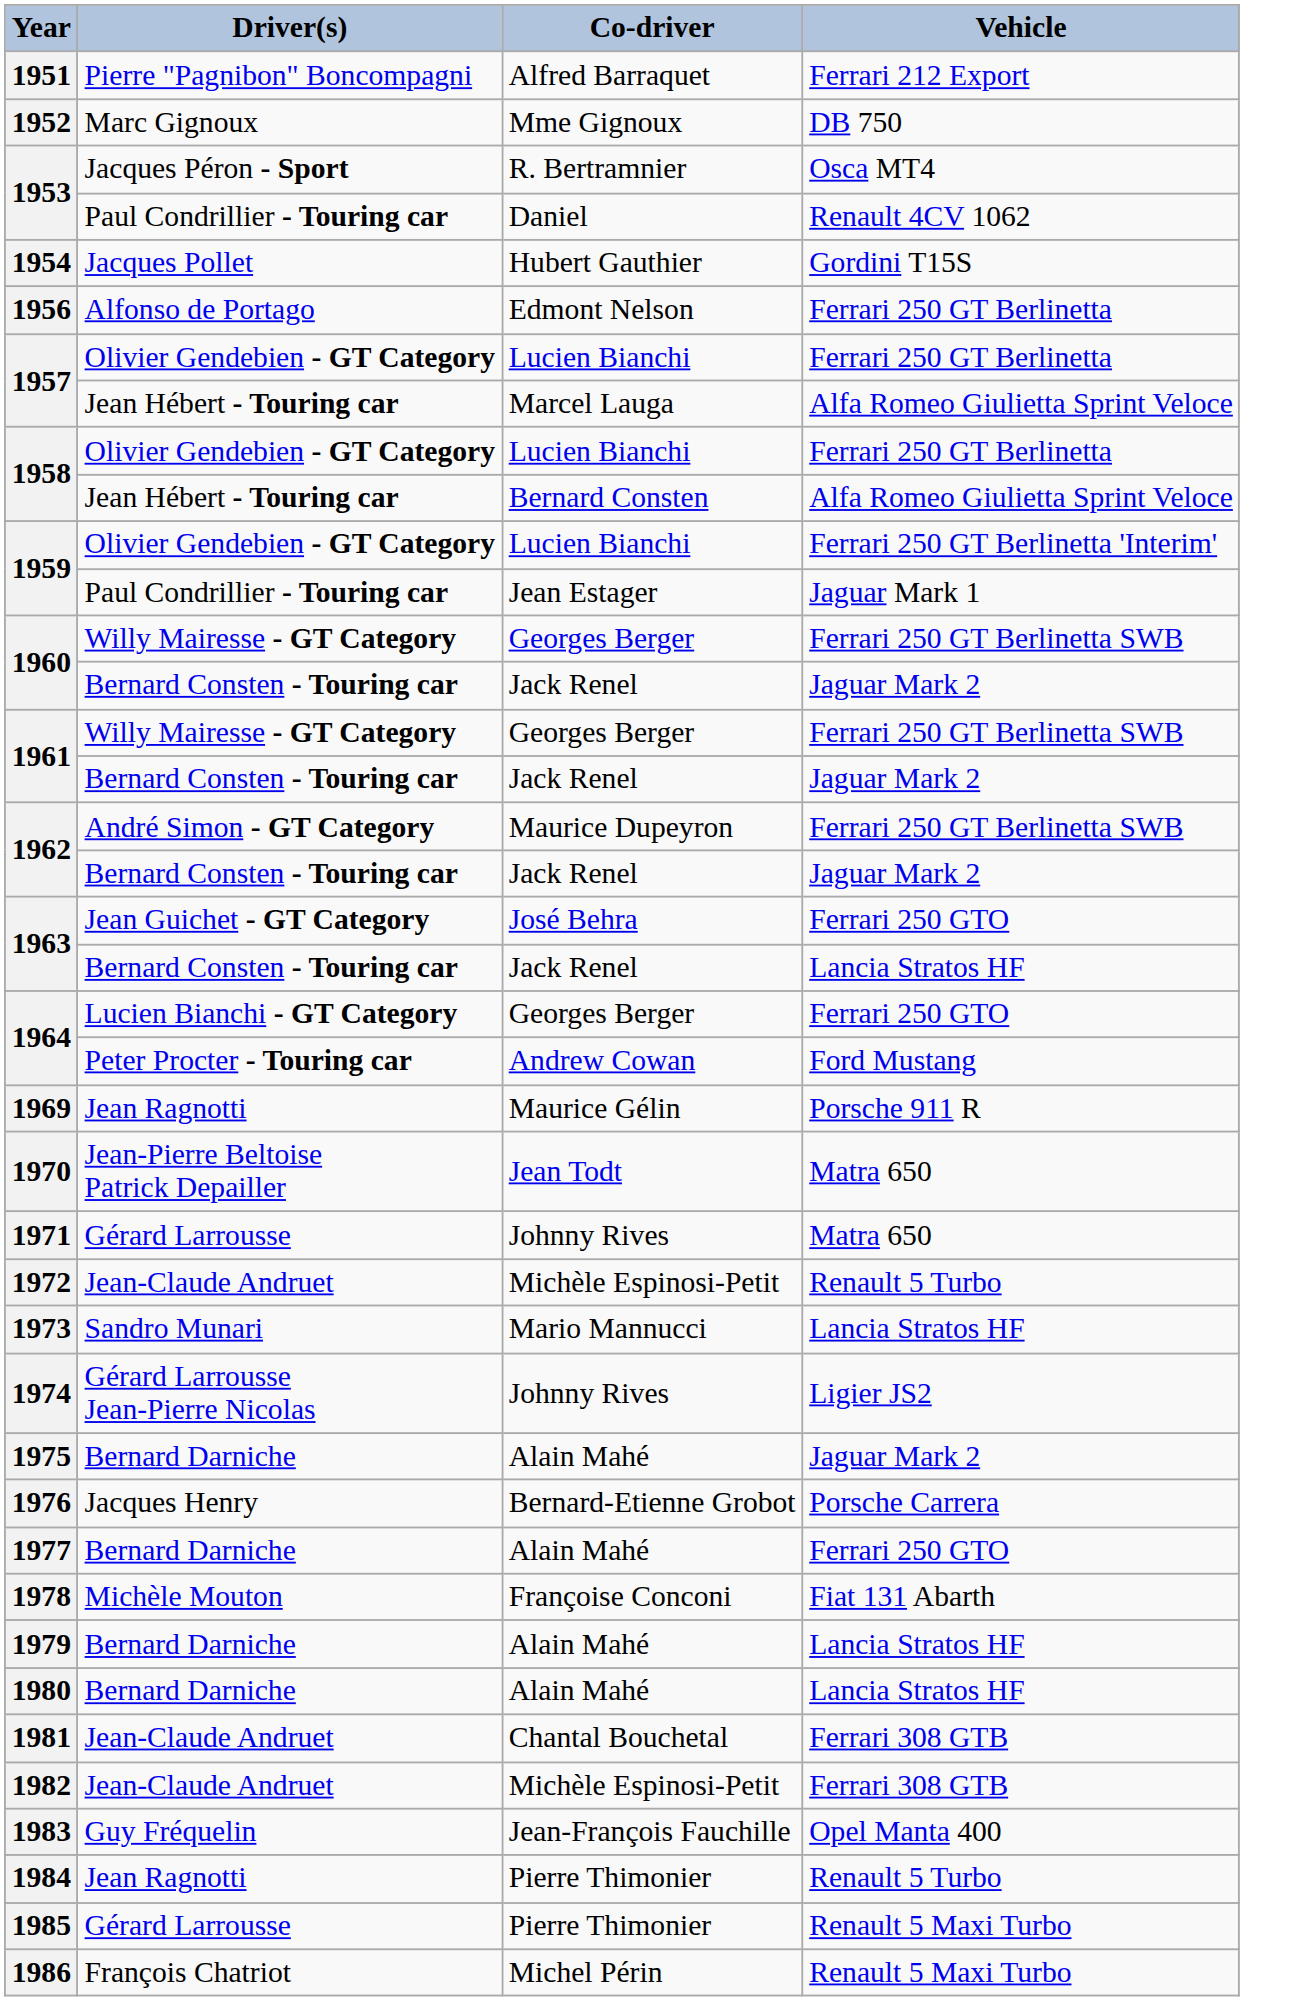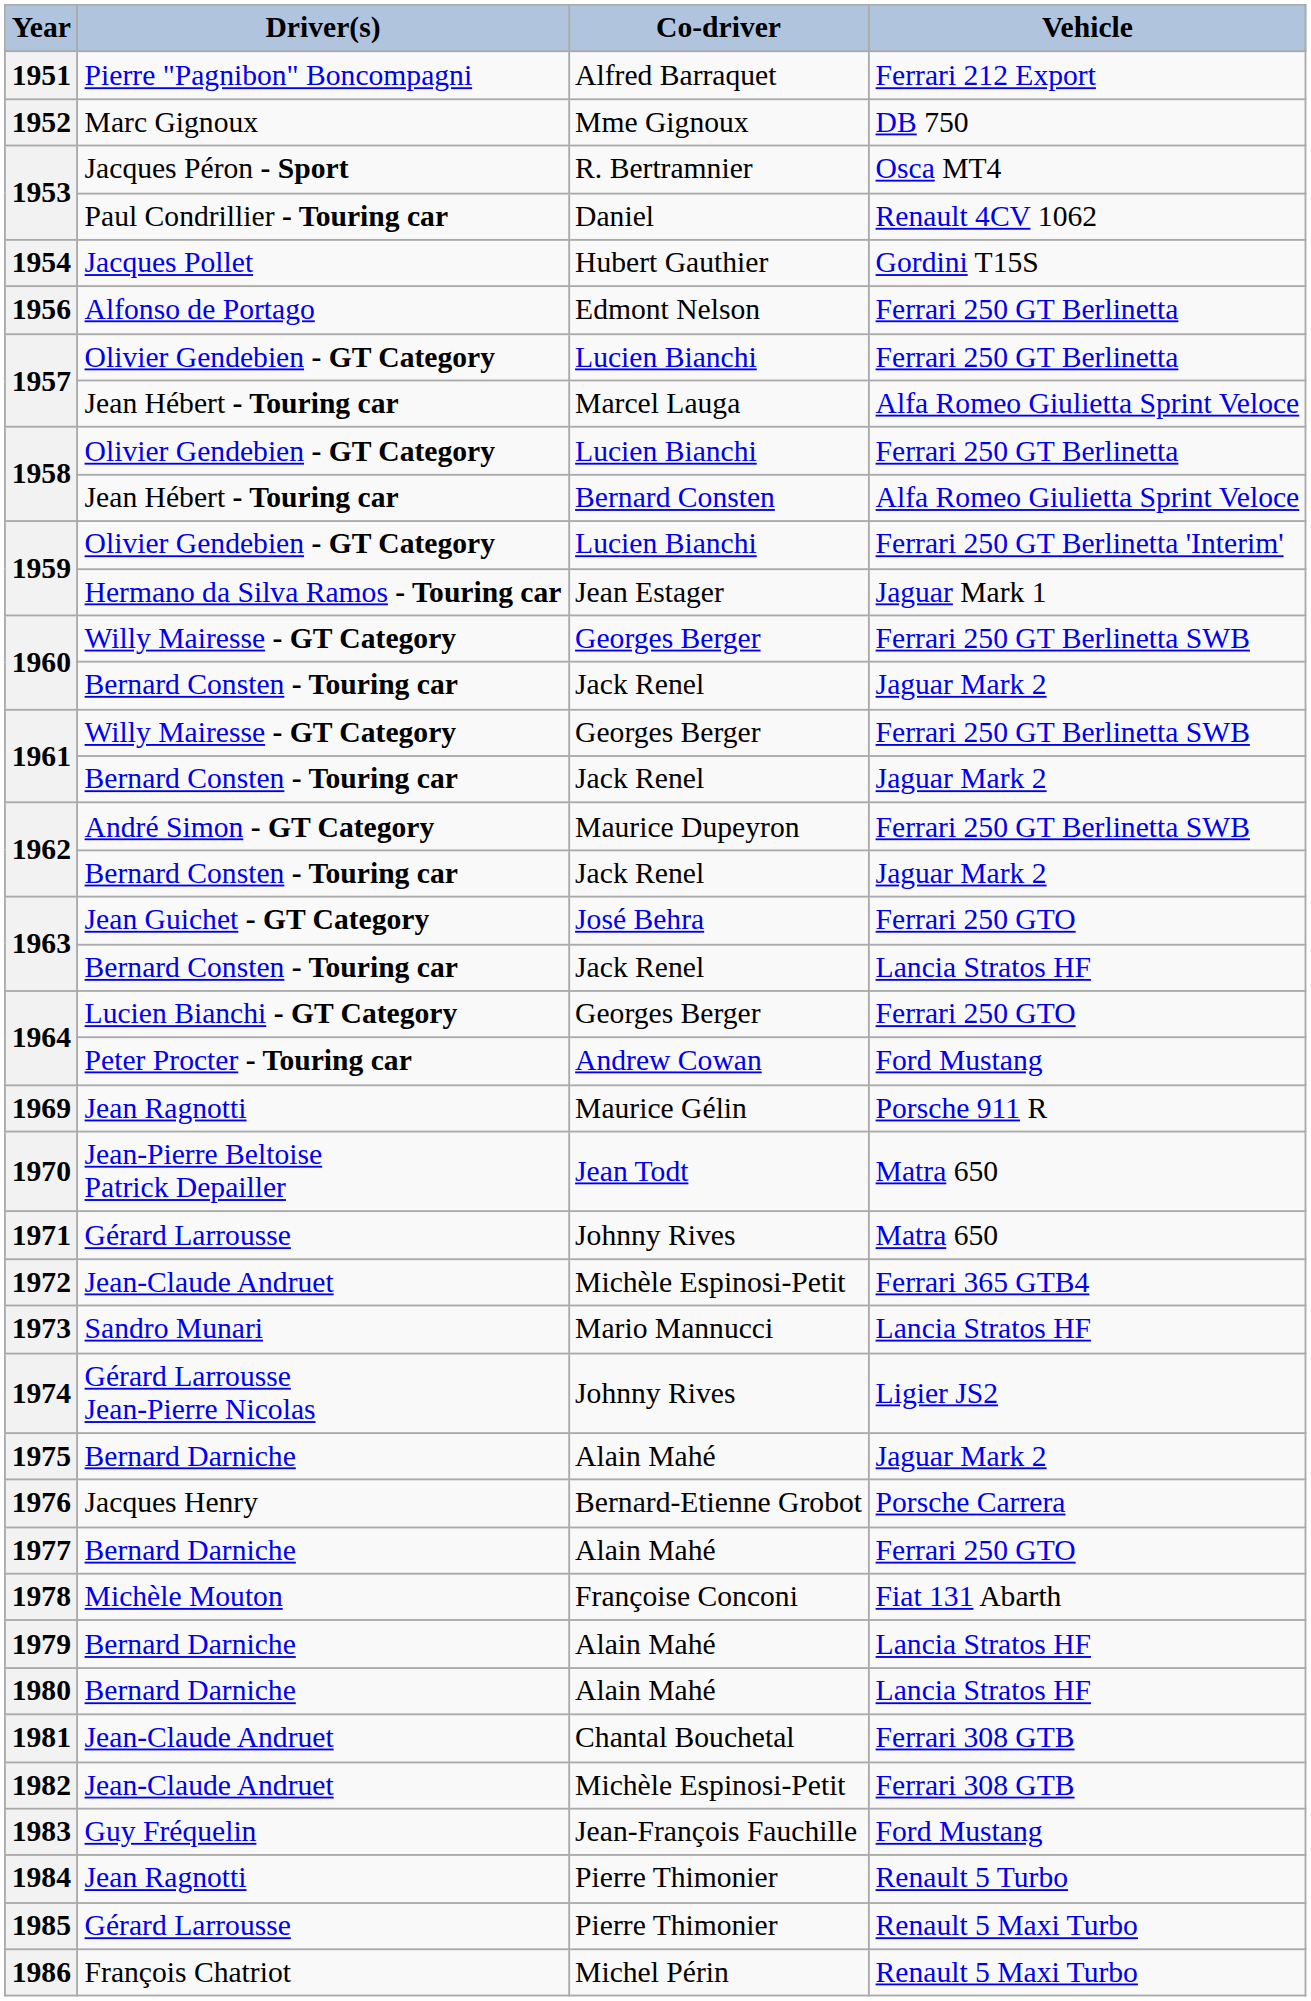 <table class="wikitable">
 <tr>
 <th style="background:lightsteelblue">Year</th>
 <th style="background:lightsteelblue">Driver(s)</th>
 <th style="background:lightsteelblue">Co-driver</th>
 <th style="background:lightsteelblue">Vehicle</th>
 </tr>
 <tr>
 <th>1951</th>
 <td> <a href='#'>Pierre "Pagnibon" Boncompagni</a></td>
 <td> Alfred Barraquet</td>
 <td><a href='#'>Ferrari 212 Export</a></td>
 </tr>
 <tr>
 <th>1952</th>
 <td> Marc Gignoux</td>
 <td> Mme Gignoux</td>
 <td><a href='#'>DB</a> 750</td>
 </tr>
 <tr>
 <th rowspan=2>1953</th>
 <td> Jacques Péron <strong>- Sport</strong></td>
 <td> R. Bertramnier</td>
 <td><a href='#'>Osca</a> MT4</td>
 </tr>
 <tr>
 <td> Paul Condrillier <strong>- Touring car</strong></td>
 <td> Daniel</td>
 <td><a href='#'>Renault 4CV</a> 1062</td>
 </tr>
 <tr>
 <th>1954</th>
 <td> <a href='#'>Jacques Pollet</a></td>
 <td> Hubert Gauthier</td>
 <td><a href='#'>Gordini</a> T15S</td>
 </tr>
 <tr>
 <th>1956</th>
 <td> <a href='#'>Alfonso de Portago</a></td>
 <td> Edmont Nelson</td>
 <td><a href='#'>Ferrari 250 GT Berlinetta</a></td>
 </tr>
 <tr>
 <th rowspan=2>1957</th>
 <td> <a href='#'>Olivier Gendebien</a> <strong>- GT Category</strong></td>
 <td> <a href='#'>Lucien Bianchi</a></td>
 <td><a href='#'>Ferrari 250 GT Berlinetta</a></td>
 </tr>
 <tr>
 <td> Jean Hébert <strong>- Touring car</strong></td>
 <td> Marcel Lauga</td>
 <td><a href='#'>Alfa Romeo Giulietta Sprint Veloce</a></td>
 </tr>
 <tr>
 <th rowspan=2>1958</th>
 <td> <a href='#'>Olivier Gendebien</a> <strong>- GT Category</strong></td>
 <td> <a href='#'>Lucien Bianchi</a></td>
 <td><a href='#'>Ferrari 250 GT Berlinetta</a></td>
 </tr>
 <tr>
 <td> Jean Hébert <strong>- Touring car</strong></td>
 <td> <a href='#'>Bernard Consten</a></td>
 <td><a href='#'>Alfa Romeo Giulietta Sprint Veloce</a></td>
 </tr>
 <tr>
 <th rowspan=2>1959</th>
 <td> <a href='#'>Olivier Gendebien</a> <strong>- GT Category</strong></td>
 <td> <a href='#'>Lucien Bianchi</a></td>
 <td><a href='#'>Ferrari 250 GT Berlinetta 'Interim'</a></td>
 </tr>
 <tr>
-<td> Paul Condrillier <strong>- Touring car</strong></td>
+<td> <a href='#'>Hermano da Silva Ramos</a> <strong>- Touring car</strong></td>
 <td> Jean Estager</td>
 <td><a href='#'>Jaguar</a> Mark 1</td>
 </tr>
 <tr>
 <th rowspan=2>1960</th>
 <td> <a href='#'>Willy Mairesse</a> <strong>- GT Category</strong></td>
 <td> <a href='#'>Georges Berger</a></td>
 <td><a href='#'>Ferrari 250 GT Berlinetta SWB</a></td>
 </tr>
 <tr>
 <td> <a href='#'>Bernard Consten</a> <strong>- Touring car</strong></td>
 <td> Jack Renel</td>
 <td><a href='#'>Jaguar Mark 2</a></td>
 </tr>
 <tr>
 <th rowspan=2>1961</th>
 <td> <a href='#'>Willy Mairesse</a> <strong>- GT Category</strong></td>
 <td> Georges Berger</td>
 <td><a href='#'>Ferrari 250 GT Berlinetta SWB</a></td>
 </tr>
 <tr>
 <td> <a href='#'>Bernard Consten</a> <strong>- Touring car</strong></td>
 <td> Jack Renel</td>
 <td><a href='#'>Jaguar Mark 2</a></td>
 </tr>
 <tr>
 <th rowspan=2>1962</th>
 <td> <a href='#'>André Simon</a> <strong>- GT Category</strong></td>
 <td> Maurice Dupeyron</td>
 <td><a href='#'>Ferrari 250 GT Berlinetta SWB</a></td>
 </tr>
 <tr>
 <td> <a href='#'>Bernard Consten</a> <strong>- Touring car</strong></td>
 <td> Jack Renel</td>
 <td><a href='#'>Jaguar Mark 2</a></td>
 </tr>
 <tr>
 <th rowspan=2>1963</th>
 <td> <a href='#'>Jean Guichet</a> <strong>- GT Category</strong></td>
 <td> <a href='#'>José Behra</a></td>
 <td><a href='#'>Ferrari 250 GTO</a></td>
 </tr>
 <tr>
 <td> <a href='#'>Bernard Consten</a> <strong>- Touring car</strong></td>
 <td> Jack Renel</td>
 <td><a href='#'>Lancia Stratos HF</a></td>
 </tr>
 <tr>
 <th rowspan=2>1964</th>
 <td> <a href='#'>Lucien Bianchi</a> <strong>- GT Category</strong></td>
 <td> Georges Berger</td>
 <td><a href='#'>Ferrari 250 GTO</a></td>
 </tr>
 <tr>
 <td> <a href='#'>Peter Procter</a> <strong>- Touring car</strong></td>
 <td> <a href='#'>Andrew Cowan</a></td>
 <td><a href='#'>Ford Mustang</a></td>
 </tr>
 <tr>
 <th>1969</th>
 <td> <a href='#'>Jean Ragnotti</a></td>
 <td> Maurice Gélin</td>
 <td><a href='#'>Porsche 911</a> R</td>
 </tr>
 <tr>
 <th>1970</th>
 <td> <a href='#'>Jean-Pierre Beltoise</a><br>  <a href='#'>Patrick Depailler</a><br></td>
 <td> <a href='#'>Jean Todt</a></td>
 <td><a href='#'>Matra</a> 650 </td>
 </tr>
 <tr>
 <th>1971</th>
 <td> <a href='#'>Gérard Larrousse</a></td>
 <td> Johnny Rives</td>
 <td><a href='#'>Matra</a> 650</td>
 </tr>
 <tr>
 <th>1972</th>
 <td> <a href='#'>Jean-Claude Andruet</a></td>
 <td> Michèle Espinosi-Petit</td>
-<td><a href='#'>Renault 5 Turbo</a></td>
+<td><a href='#'>Ferrari 365 GTB4</a></td>
 </tr>
 <tr>
 <th>1973</th>
 <td> <a href='#'>Sandro Munari</a></td>
 <td> Mario Mannucci</td>
 <td><a href='#'>Lancia Stratos HF</a></td>
 </tr>
 <tr>
 <th>1974</th>
 <td> <a href='#'>Gérard Larrousse</a> <br> <a href='#'>Jean-Pierre Nicolas</a><br></td>
 <td> Johnny Rives</td>
 <td><a href='#'>Ligier JS2</a></td>
 </tr>
 <tr>
 <th>1975</th>
 <td> <a href='#'>Bernard Darniche</a></td>
 <td> Alain Mahé</td>
 <td><a href='#'>Jaguar Mark 2</a></td>
 </tr>
 <tr>
 <th>1976</th>
 <td> Jacques Henry</td>
 <td> Bernard-Etienne Grobot</td>
 <td><a href='#'>Porsche Carrera</a></td>
 </tr>
 <tr>
 <th>1977</th>
 <td> <a href='#'>Bernard Darniche</a></td>
 <td> Alain Mahé</td>
 <td><a href='#'>Ferrari 250 GTO</a></td>
 </tr>
 <tr>
 <th>1978</th>
 <td> <a href='#'>Michèle Mouton</a></td>
 <td> Françoise Conconi</td>
 <td><a href='#'>Fiat 131</a> Abarth</td>
 </tr>
 <tr>
 <th>1979</th>
 <td> <a href='#'>Bernard Darniche</a></td>
 <td> Alain Mahé</td>
 <td><a href='#'>Lancia Stratos HF</a></td>
 </tr>
 <tr>
 <th>1980</th>
 <td> <a href='#'>Bernard Darniche</a></td>
 <td> Alain Mahé</td>
 <td><a href='#'>Lancia Stratos HF</a></td>
 </tr>
 <tr>
 <th>1981</th>
 <td> <a href='#'>Jean-Claude Andruet</a></td>
 <td> Chantal Bouchetal</td>
 <td><a href='#'>Ferrari 308 GTB</a></td>
 </tr>
 <tr>
 <th>1982</th>
 <td> <a href='#'>Jean-Claude Andruet</a></td>
 <td> Michèle Espinosi-Petit</td>
 <td><a href='#'>Ferrari 308 GTB</a></td>
 </tr>
 <tr>
 <th>1983</th>
 <td> <a href='#'>Guy Fréquelin</a></td>
 <td> Jean-François Fauchille</td>
-<td><a href='#'>Opel Manta</a> 400</td>
+<td><a href='#'>Ford Mustang</a></td>
 </tr>
 <tr>
 <th>1984</th>
 <td> <a href='#'>Jean Ragnotti</a></td>
 <td> Pierre Thimonier</td>
 <td><a href='#'>Renault 5 Turbo</a></td>
 </tr>
 <tr>
 <th>1985</th>
 <td> <a href='#'>Gérard Larrousse</a></td>
 <td> Pierre Thimonier</td>
 <td><a href='#'>Renault 5 Maxi Turbo</a></td>
 </tr>
 <tr>
 <th>1986</th>
 <td> François Chatriot</td>
 <td> Michel Périn</td>
 <td><a href='#'>Renault 5 Maxi Turbo</a></td>
 </tr>
 </table>
